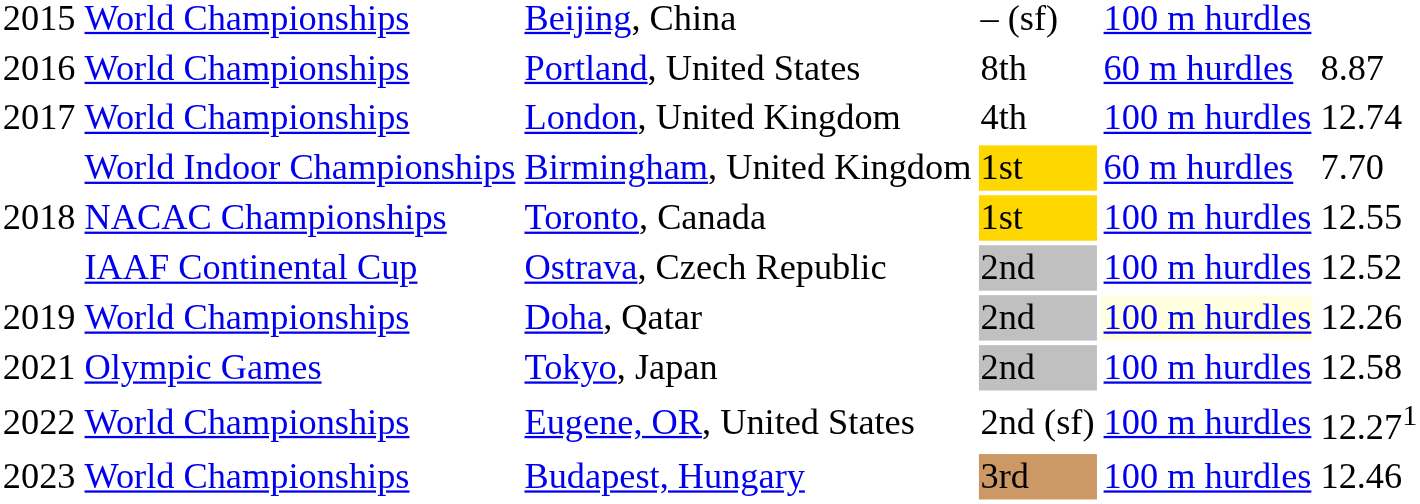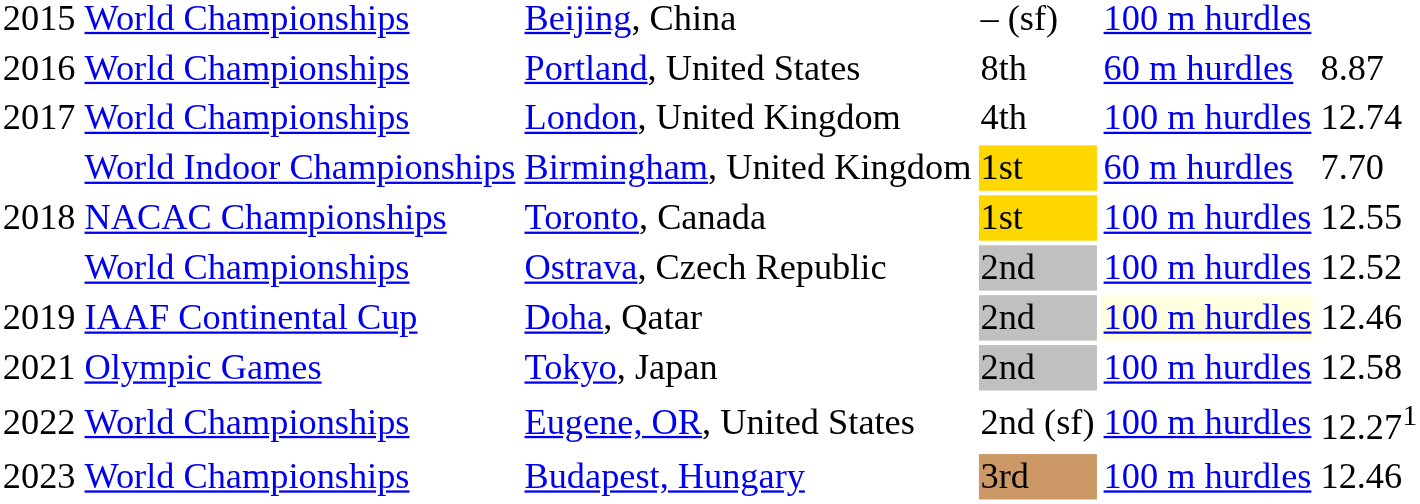 <table>
 <tr>
 <td>2015</td>
 <td><a href='#'>World Championships</a></td>
 <td><a href='#'>Beijing</a>, China</td>
 <td>– (sf)</td>
 <td><a href='#'>100 m hurdles</a></td>
 <td></td>
 </tr>
 <tr>
 <td>2016</td>
 <td><a href='#'>World Championships</a></td>
 <td><a href='#'>Portland</a>, United States</td>
 <td>8th</td>
 <td><a href='#'>60 m hurdles</a></td>
 <td>8.87</td>
 </tr>
 <tr>
 <td>2017</td>
 <td><a href='#'>World Championships</a></td>
 <td><a href='#'>London</a>, United Kingdom</td>
 <td>4th</td>
 <td><a href='#'>100 m hurdles</a></td>
 <td>12.74</td>
 </tr>
 <tr>
 <td rowspan=3>2018</td>
 <td><a href='#'>World Indoor Championships</a></td>
 <td><a href='#'>Birmingham</a>, United Kingdom</td>
 <td bgcolor=gold>1st</td>
 <td><a href='#'>60 m hurdles</a></td>
 <td>7.70</td>
 </tr>
 <tr>
 <td><a href='#'>NACAC Championships</a></td>
 <td><a href='#'>Toronto</a>, Canada</td>
 <td bgcolor=gold>1st</td>
 <td><a href='#'>100 m hurdles</a></td>
 <td>12.55</td>
 </tr>
 <tr>
-<td><a href='#'>IAAF Continental Cup</a></td>
+<td><a href='#'>World Championships</a></td>
 <td><a href='#'>Ostrava</a>, Czech Republic</td>
 <td bgcolor=silver>2nd</td>
 <td><a href='#'>100 m hurdles</a></td>
 <td>12.52</td>
 </tr>
 <tr>
 <td>2019</td>
-<td><a href='#'>World Championships</a></td>
+<td><a href='#'>IAAF Continental Cup</a></td>
 <td><a href='#'>Doha</a>, Qatar</td>
 <td bgcolor=silver>2nd</td>
 <td style="background: lightyellow;"><a href='#'>100 m hurdles</a></td>
-<td>12.26</td>
+<td>12.46</td>
 </tr>
 <tr>
 <td>2021</td>
 <td><a href='#'>Olympic Games</a></td>
 <td><a href='#'>Tokyo</a>, Japan</td>
 <td bgcolor=silver>2nd</td>
 <td><a href='#'>100 m hurdles</a></td>
 <td>12.58</td>
 </tr>
 <tr>
 <td>2022</td>
 <td><a href='#'>World Championships</a></td>
 <td><a href='#'>Eugene, OR</a>, United States</td>
 <td>2nd (sf)</td>
 <td><a href='#'>100 m hurdles</a></td>
 <td>12.27<sup>1</sup></td>
 </tr>
 <tr>
 <td>2023</td>
 <td><a href='#'>World Championships</a></td>
 <td><a href='#'>Budapest, Hungary</a></td>
 <td bgcolor=cc9966>3rd</td>
 <td><a href='#'>100 m hurdles</a></td>
 <td>12.46</td>
 </tr>
 </table>
